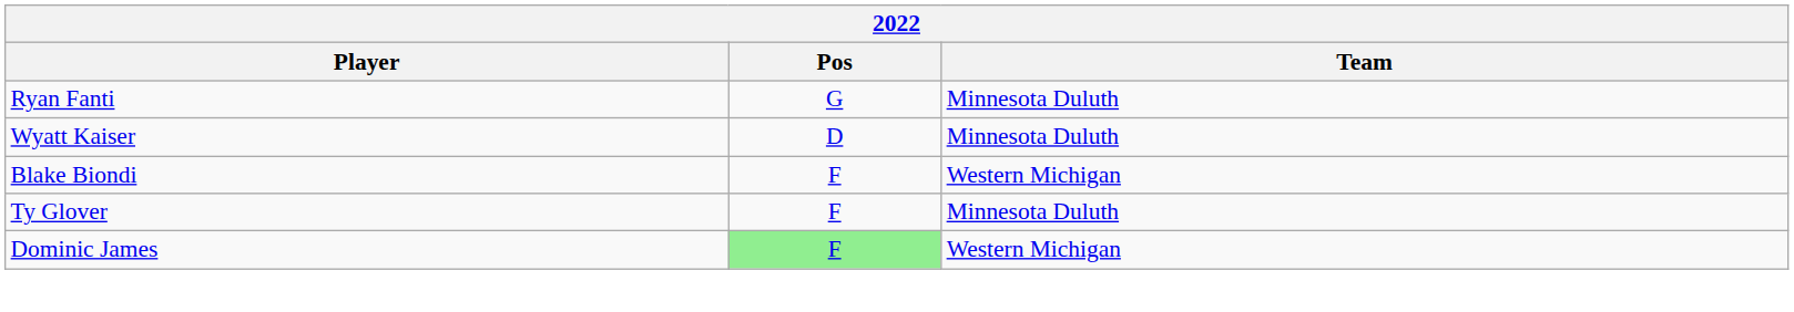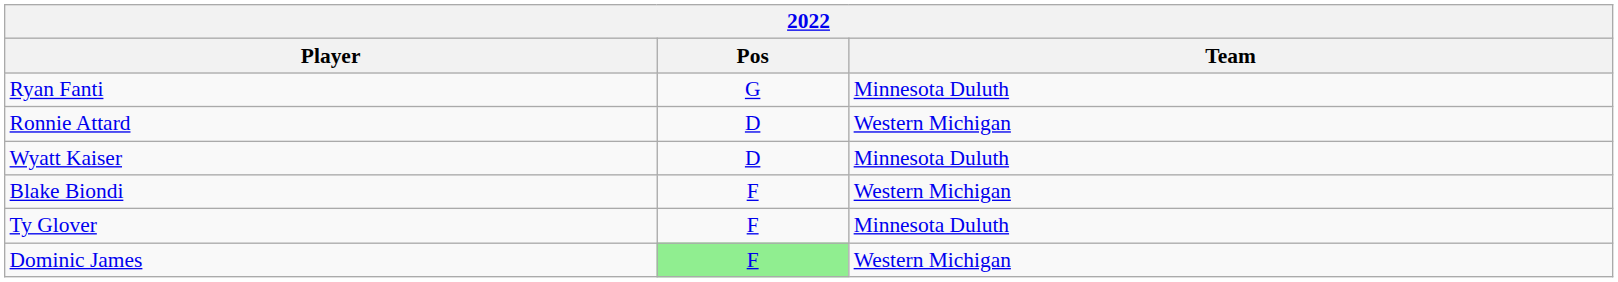 <table class="wikitable" width=95%>
 <tr>
 <th colspan=3><a href='#'>2022</a></th>
 </tr>
 <tr>
 <th>Player</th>
 <th>Pos</th>
 <th>Team</th>
 </tr>
 <tr>
 <td><a href='#'>Ryan Fanti</a></td>
 <td style="text-align:center;"><a href='#'>G</a></td>
 <td><a href='#'>Minnesota Duluth</a></td>
+</tr>
+<tr>
+<td><a href='#'>Ronnie Attard</a></td>
+<td style="text-align:center;"><a href='#'>D</a></td>
+<td><a href='#'>Western Michigan</a></td>
 </tr>
 <tr>
 <td><a href='#'>Wyatt Kaiser</a></td>
 <td style="text-align:center;"><a href='#'>D</a></td>
 <td><a href='#'>Minnesota Duluth</a></td>
 </tr>
 <tr>
 <td><a href='#'>Blake Biondi</a></td>
 <td style="text-align:center;"><a href='#'>F</a></td>
 <td><a href='#'>Western Michigan</a></td>
 </tr>
 <tr>
 <td><a href='#'>Ty Glover</a></td>
 <td style="text-align:center;"><a href='#'>F</a></td>
 <td><a href='#'>Minnesota Duluth</a></td>
 </tr>
 <tr>
 <td><a href='#'>Dominic James</a></td>
 <td style="background: lightgreen; text-align:center;"><a href='#'>F</a></td>
 <td><a href='#'>Western Michigan</a></td>
 </tr>
 </table>
